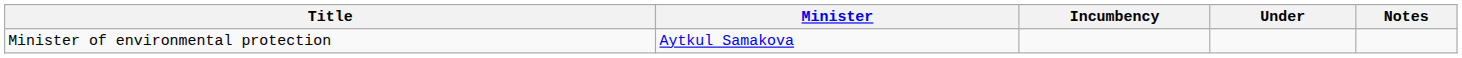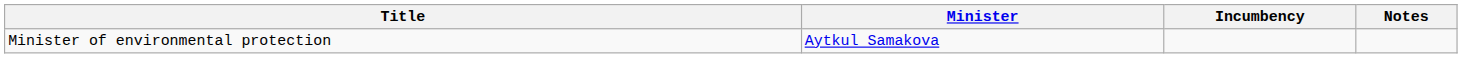 <table class="wikitable" style="width:100%;">
 <tr>
 <th>Title</th>
 <th style="width:25%;"><a href='#'>Minister</a></th>
 <th style="width:160px;">Incumbency</th>
-<th style="width:10%;">Under</th>
 <th style="width:7%;">Notes</th>
 </tr>
 <tr>
 <td>Minister of environmental protection</td>
 <td><a href='#'>Aytkul Samakova</a></td>
 <td></td>
 <td></td>
-<td></td>
 </tr>
 </table>
